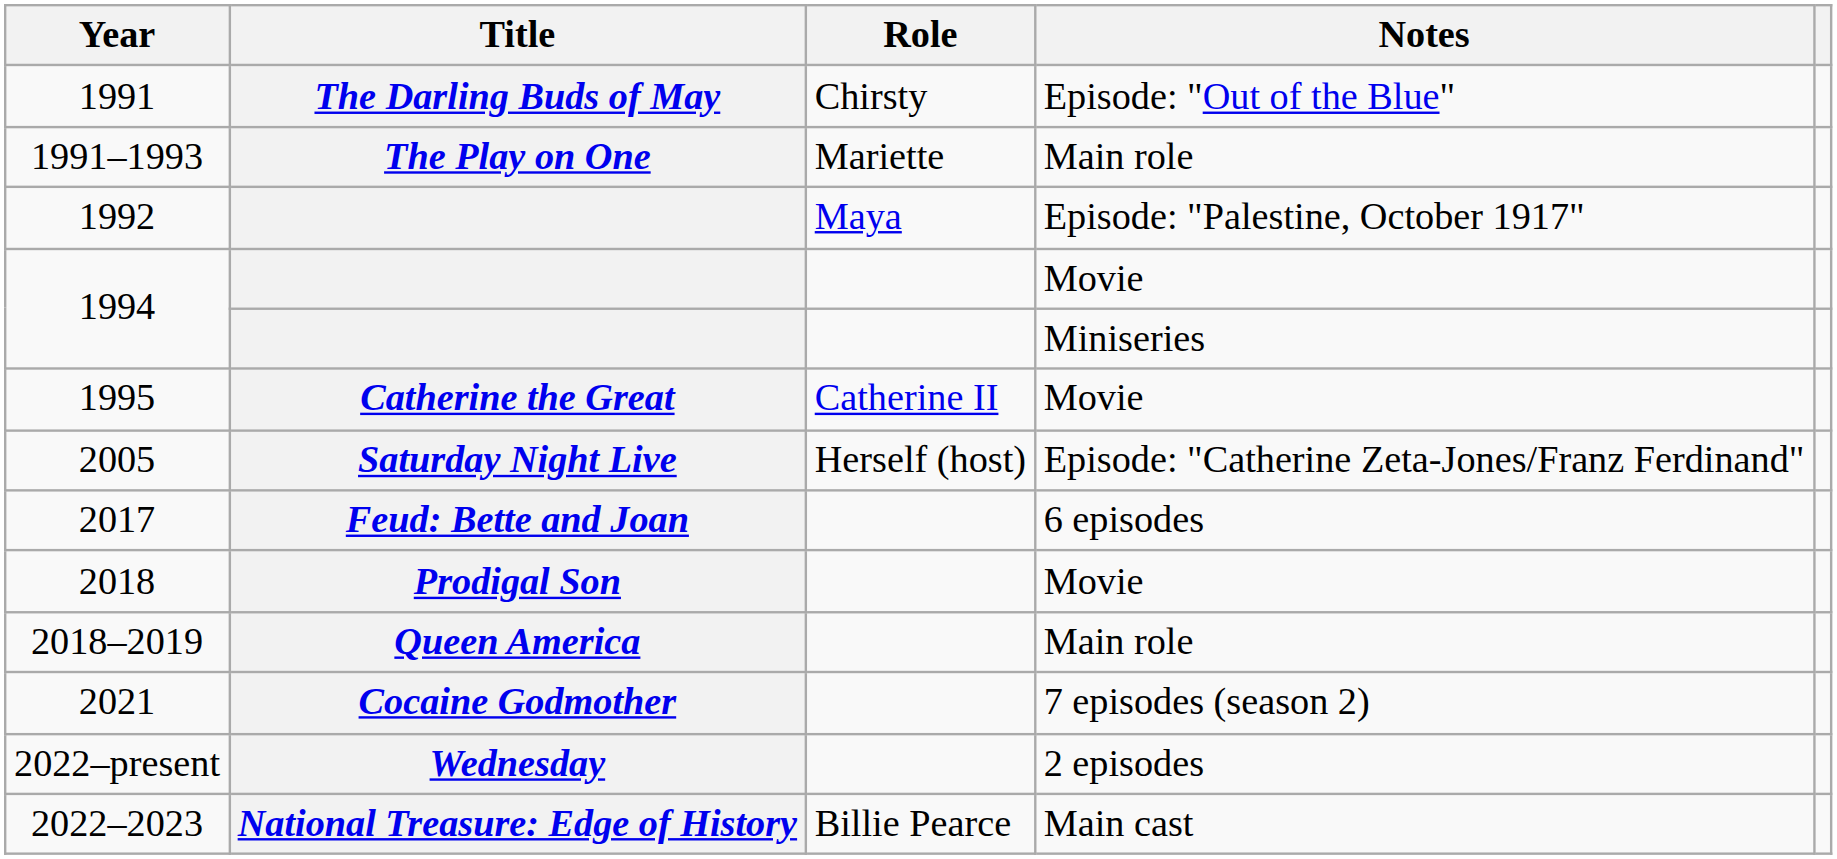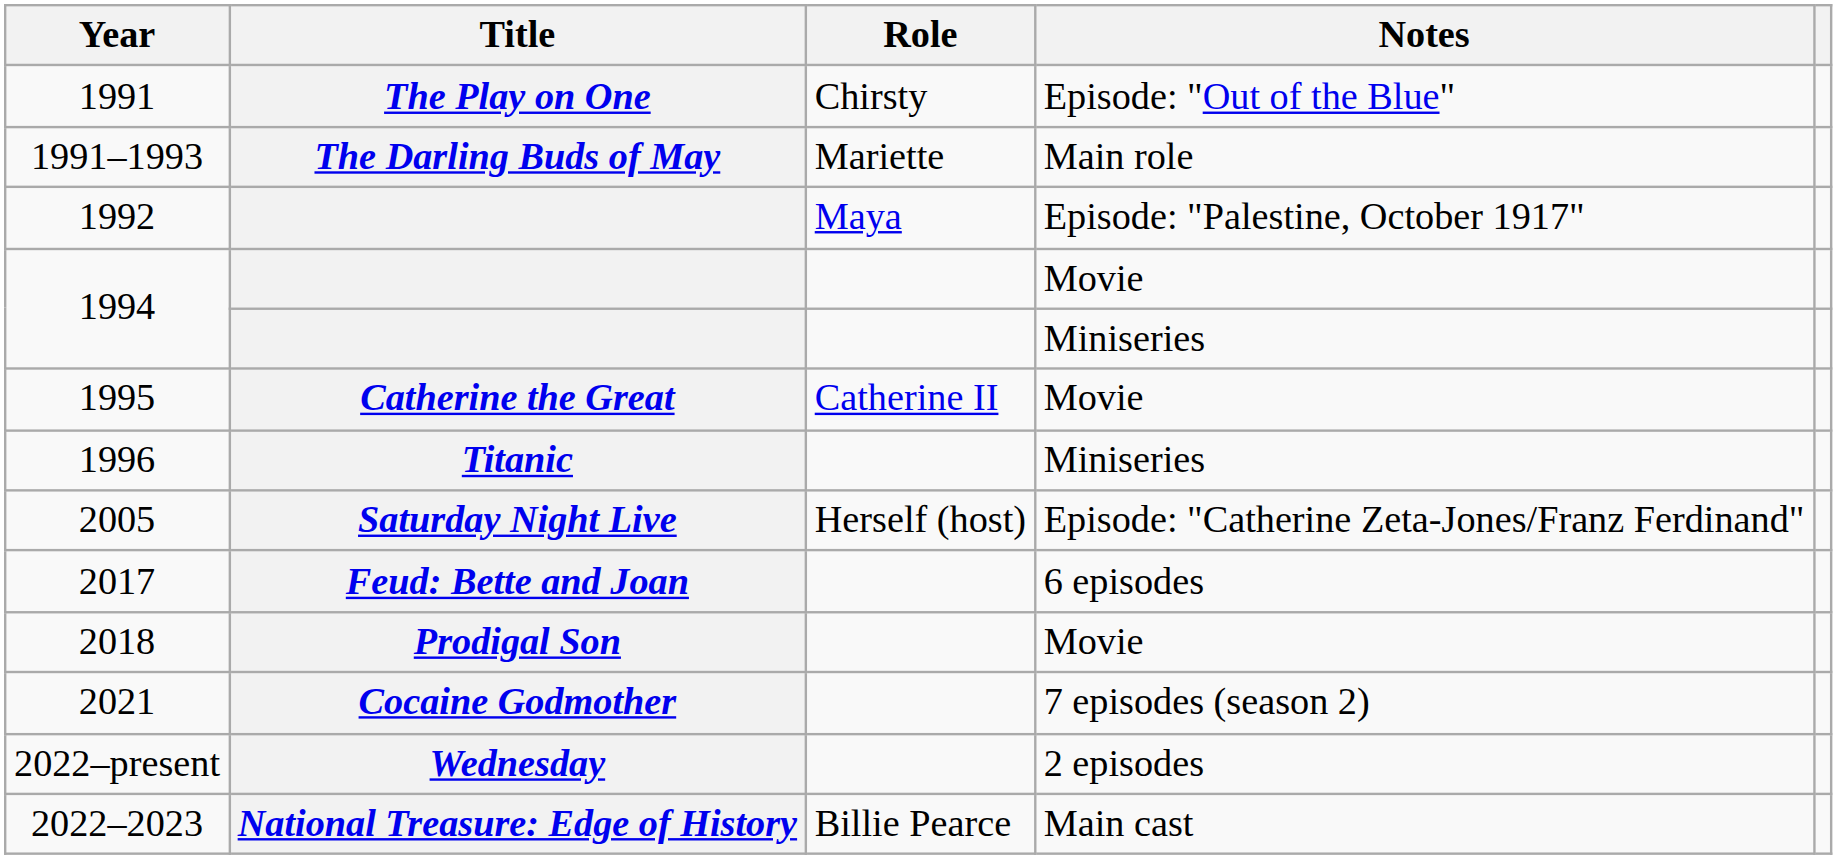 <table class="wikitable plainrowheaders sortable" style="margin-right: 0;">
 <tr>
 <th scope="col">Year</th>
 <th scope="col">Title</th>
 <th scope="col">Role</th>
 <th scope="col" class="unsortable">Notes</th>
 <th scope="col" class="unsortable"></th>
 </tr>
 <tr>
 <td style="text-align:center;">1991</td>
-<th scope="row"><em><a href='#'>The Darling Buds of May</a></em></th>
+<th scope="row"><em><a href='#'>The Play on One</a></em></th>
 <td>Chirsty</td>
 <td>Episode: "<a href='#'>Out of the Blue</a>"</td>
 <td align=center></td>
 </tr>
 <tr>
 <td style="text-align:center;">1991–1993</td>
-<th scope="row"><em><a href='#'>The Play on One</a></em></th>
+<th scope="row"><em><a href='#'>The Darling Buds of May</a></em></th>
 <td>Mariette</td>
 <td>Main role</td>
 <td align=center></td>
 </tr>
 <tr>
 <td style="text-align:center;">1992</td>
 <th scope="row"><em></em></th>
 <td><a href='#'>Maya</a></td>
 <td>Episode: "Palestine, October 1917"</td>
 <td align=center></td>
 </tr>
 <tr>
 <td rowspan="2" style="text-align:center;">1994</td>
 <th scope="row"><em></em></th>
 <td></td>
 <td>Movie</td>
 <td align=center></td>
 </tr>
 <tr>
 <th scope="row"><em></em></th>
 <td></td>
 <td>Miniseries</td>
 <td align=center></td>
 </tr>
 <tr>
 <td style="text-align:center;">1995</td>
 <th scope="row"><em><a href='#'>Catherine the Great</a></em></th>
 <td><a href='#'>Catherine II</a></td>
 <td>Movie</td>
 <td align=center></td>
 </tr>
 <tr>
+<td style="text-align:center;">1996</td>
+<th scope="row"><em><a href='#'>Titanic</a></em></th>
+<td></td>
+<td>Miniseries</td>
+<td align=center></td>
+</tr>
+<tr>
 <td style="text-align:center;">2005</td>
 <th scope="row"><em><a href='#'>Saturday Night Live</a></em></th>
 <td>Herself (host)</td>
 <td>Episode: "Catherine Zeta-Jones/Franz Ferdinand"</td>
 <td align=center></td>
 </tr>
 <tr>
 <td style="text-align:center;">2017</td>
 <th scope="row"><em><a href='#'>Feud: Bette and Joan</a></em></th>
 <td></td>
 <td>6 episodes</td>
 <td align=center></td>
 </tr>
 <tr>
 <td style="text-align:center;">2018</td>
 <th scope="row"><em><a href='#'>Prodigal Son</a></em></th>
 <td></td>
 <td>Movie</td>
-<td align=center></td>
-</tr>
-<tr>
-<td style="text-align:center;">2018–2019</td>
-<th scope="row"><em><a href='#'>Queen America</a></em></th>
-<td></td>
-<td>Main role</td>
 <td align=center></td>
 </tr>
 <tr>
 <td style="text-align:center;">2021</td>
 <th scope="row"><em><a href='#'>Cocaine Godmother</a></em></th>
 <td></td>
 <td>7 episodes (season 2)</td>
 <td align=center></td>
 </tr>
 <tr>
 <td style="text-align:center;">2022–present</td>
 <th scope="row"><em><a href='#'>Wednesday</a></em></th>
 <td></td>
 <td>2 episodes</td>
 <td align=center></td>
 </tr>
 <tr>
 <td style="text-align:center;">2022–2023</td>
 <th scope="row"><em><a href='#'>National Treasure: Edge of History</a></em></th>
 <td>Billie Pearce</td>
 <td>Main cast</td>
 <td align=center></td>
 </tr>
 </table>
